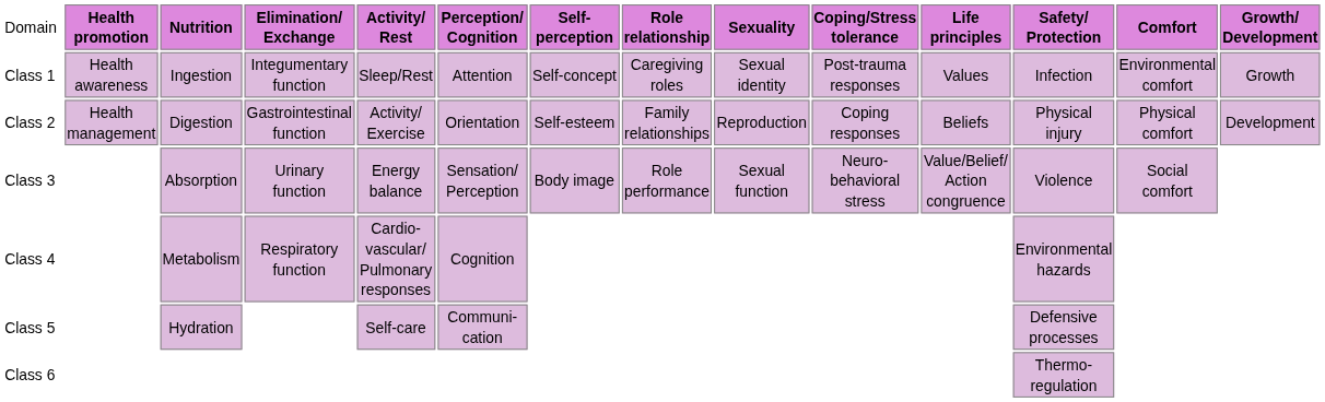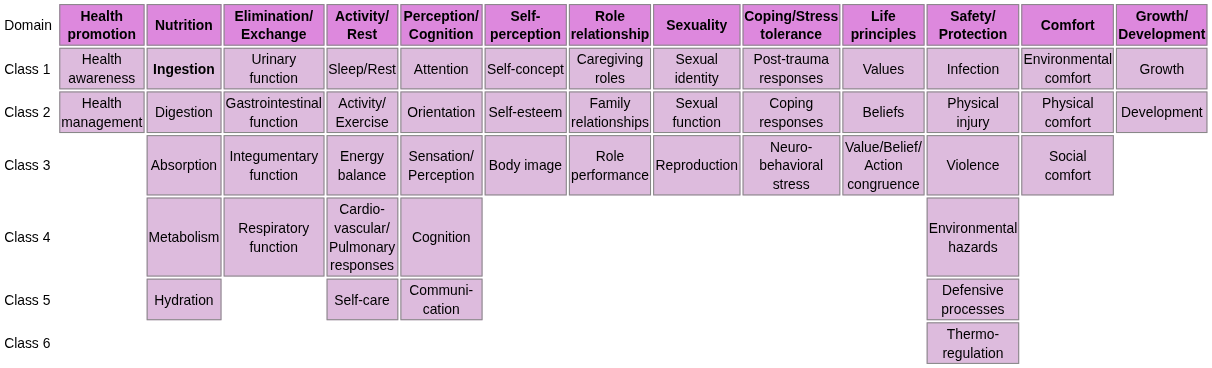 <table align=center bd=1 cp=0 cs=1 style="border-style:none;border-width:0px">
 <tr>
 <td width=50 style="border-style:none" colspan=3><small>Domain</small></td>
 <td align=center valign=center width=75 style="border-style:solid; border-width:1px; border-color:#888888; background:#dd88dd;"><small><strong>Health<br>promotion</strong></small></td>
 <td align=center valign=center width=60 style="border-style:solid; border-width:1px; border-color:#888888; background:#dd88dd;"><small><strong>Nutrition</strong></small></td>
 <td align=center valign=center width=75 style="border-style:solid; border-width:1px; border-color:#888888; background:#dd88dd;"><small><strong>Elimination/<br>Exchange</strong></small></td>
 <td align=center valign=center width=60 style="border-style:solid; border-width:1px; border-color:#888888; background:#dd88dd;"><small><strong>Activity/<br>Rest</strong></small></td>
 <td align=center valign=center width=75 style="border-style:solid; border-width:1px; border-color:#888888; background:#dd88dd;"><small><strong>Perception/<br>Cognition</strong></small></td>
 <td align=center valign=center width=75 style="border-style:solid; border-width:1px; border-color:#888888; background:#dd88dd;"><small><strong>Self-<br>perception</strong></small></td>
 <td align=center valign=center width=75 style="border-style:solid; border-width:1px; border-color:#888888; background:#dd88dd;"><small><strong>Role<br>relationship</strong></small></td>
 <td align=center valign=center width=75 style="border-style:solid; border-width:1px; border-color:#888888; background:#dd88dd;"><small><strong>Sexuality</strong></small></td>
 <td align=center valign=center width=75 style="border-style:solid; border-width:1px; border-color:#888888; background:#dd88dd;"><small><strong>Coping/Stress<br>tolerance</strong></small></td>
 <td align=center valign=center width=75 style="border-style:solid; border-width:1px; border-color:#888888; background:#dd88dd;"><small><strong>Life<br>principles</strong></small></td>
 <td align=center valign=center width=75 style="border-style:solid; border-width:1px; border-color:#888888; background:#dd88dd;"><small><strong>Safety/<br>Protection</strong></small></td>
 <td align=center valign=center width=75 style="border-style:solid; border-width:1px; border-color:#888888; background:#dd88dd;"><small><strong>Comfort</strong></small></td>
 <td align=center valign=center width=75 style="border-style:solid; border-width:1px; border-color:#888888; background:#dd88dd;"><small><strong>Growth/<br>Development</strong></small></td>
 </tr>
 <tr>
 <td width=32 style="border-style:none" colspan=3><small>Class 1</small></td>
 <td align=center valign=center width=32 style="border-style:solid; border-width:1px; border-color:#888888; background:#ddbbdd;"><small>Health<br>awareness</small></td>
-<td align=center valign=center width=32 style="border-style:solid; border-width:1px; border-color:#888888; background:#ddbbdd;"><small>Ingestion</small></td>
-<td align=center valign=center width=32 style="border-style:solid; border-width:1px; border-color:#888888; background:#ddbbdd;"><small>Integumentary<br>function</small></td>
+<td align=center valign=center width=32 style="border-style:solid; border-width:1px; border-color:#888888; background:#ddbbdd;"><strong><small>Ingestion</small></strong></td>
+<td align=center valign=center width=32 style="border-style:solid; border-width:1px; border-color:#888888; background:#ddbbdd;"><small>Urinary<br>function</small></td>
 <td align=center valign=center width=32 style="border-style:solid; border-width:1px; border-color:#888888; background:#ddbbdd;"><small>Sleep/Rest</small></td>
 <td align=center valign=center width=32 style="border-style:solid; border-width:1px; border-color:#888888; background:#ddbbdd;"><small>Attention</small></td>
 <td align=center valign=center width=32 style="border-style:solid; border-width:1px; border-color:#888888; background:#ddbbdd;"><small>Self-concept</small></td>
 <td align=center valign=center width=32 style="border-style:solid; border-width:1px; border-color:#888888; background:#ddbbdd;"><small>Caregiving<br>roles</small></td>
 <td align=center valign=center width=32 style="border-style:solid; border-width:1px; border-color:#888888; background:#ddbbdd;"><small>Sexual<br>identity</small></td>
 <td align=center valign=center width=32 style="border-style:solid; border-width:1px; border-color:#888888; background:#ddbbdd;"><small>Post-trauma<br>responses</small></td>
 <td align=center valign=center width=32 style="border-style:solid; border-width:1px; border-color:#888888; background:#ddbbdd;"><small>Values</small></td>
 <td align=center valign=center width=32 style="border-style:solid; border-width:1px; border-color:#888888; background:#ddbbdd;"><small>Infection</small></td>
 <td align=center valign=center width=32 style="border-style:solid; border-width:1px; border-color:#888888; background:#ddbbdd;"><small>Environmental<br>comfort</small></td>
 <td align=center valign=center width=32 style="border-style:solid; border-width:1px; border-color:#888888; background:#ddbbdd;"><small>Growth</small></td>
 </tr>
 <tr>
 <td width=32 style="border-style:none" colspan=3><small>Class 2</small></td>
 <td align=center valign=center width=32 style="border-style:solid; border-width:1px; border-color:#888888; background:#ddbbdd;"><small>Health<br>management</small></td>
 <td align=center valign=center width=32 style="border-style:solid; border-width:1px; border-color:#888888; background:#ddbbdd;"><small>Digestion</small></td>
 <td align=center valign=center width=32 style="border-style:solid; border-width:1px; border-color:#888888; background:#ddbbdd;"><small>Gastrointestinal<br>function</small></td>
 <td align=center valign=center width=32 style="border-style:solid; border-width:1px; border-color:#888888; background:#ddbbdd;"><small>Activity/<br>Exercise</small></td>
 <td align=center valign=center width=32 style="border-style:solid; border-width:1px; border-color:#888888; background:#ddbbdd;"><small>Orientation</small></td>
 <td align=center valign=center width=32 style="border-style:solid; border-width:1px; border-color:#888888; background:#ddbbdd;"><small>Self-esteem</small></td>
 <td align=center valign=center width=32 style="border-style:solid; border-width:1px; border-color:#888888; background:#ddbbdd;"><small>Family<br>relationships</small></td>
-<td align=center valign=center width=32 style="border-style:solid; border-width:1px; border-color:#888888; background:#ddbbdd;"><small>Reproduction</small></td>
+<td align=center valign=center width=32 style="border-style:solid; border-width:1px; border-color:#888888; background:#ddbbdd;"><small>Sexual<br>function</small></td>
 <td align=center valign=center width=32 style="border-style:solid; border-width:1px; border-color:#888888; background:#ddbbdd;"><small>Coping<br>responses</small></td>
 <td align=center valign=center width=32 style="border-style:solid; border-width:1px; border-color:#888888; background:#ddbbdd;"><small>Beliefs</small></td>
 <td align=center valign=center width=32 style="border-style:solid; border-width:1px; border-color:#888888; background:#ddbbdd;"><small>Physical<br>injury</small></td>
 <td align=center valign=center width=32 style="border-style:solid; border-width:1px; border-color:#888888; background:#ddbbdd;"><small>Physical<br>comfort</small></td>
 <td align=center valign=center width=32 style="border-style:solid; border-width:1px; border-color:#888888; background:#ddbbdd;"><small>Development</small></td>
 </tr>
 <tr>
 <td width=32 style="border-style:none" colspan=3><small>Class 3</small></td>
 <td></td>
 <td align=center valign=center width=32 style="border-style:solid; border-width:1px; border-color:#888888; background:#ddbbdd;"><small>Absorption</small></td>
-<td align=center valign=center width=32 style="border-style:solid; border-width:1px; border-color:#888888; background:#ddbbdd;"><small>Urinary<br>function</small></td>
+<td align=center valign=center width=32 style="border-style:solid; border-width:1px; border-color:#888888; background:#ddbbdd;"><small>Integumentary<br>function</small></td>
 <td align=center valign=center width=32 style="border-style:solid; border-width:1px; border-color:#888888; background:#ddbbdd;"><small>Energy<br>balance</small></td>
 <td align=center valign=center width=32 style="border-style:solid; border-width:1px; border-color:#888888; background:#ddbbdd;"><small>Sensation/<br>Perception</small></td>
 <td align=center valign=center width=32 style="border-style:solid; border-width:1px; border-color:#888888; background:#ddbbdd;"><small>Body image</small></td>
 <td align=center valign=center width=32 style="border-style:solid; border-width:1px; border-color:#888888; background:#ddbbdd;"><small>Role<br>performance</small></td>
-<td align=center valign=center width=32 style="border-style:solid; border-width:1px; border-color:#888888; background:#ddbbdd;"><small>Sexual<br>function</small></td>
+<td align=center valign=center width=32 style="border-style:solid; border-width:1px; border-color:#888888; background:#ddbbdd;"><small>Reproduction</small></td>
 <td align=center valign=center width=32 style="border-style:solid; border-width:1px; border-color:#888888; background:#ddbbdd;"><small>Neuro-behavioral<br>stress</small></td>
 <td align=center valign=center width=32 style="border-style:solid; border-width:1px; border-color:#888888; background:#ddbbdd;"><small>Value/Belief/<br>Action<br>congruence</small></td>
 <td align=center valign=center width=32 style="border-style:solid; border-width:1px; border-color:#888888; background:#ddbbdd;"><small>Violence</small></td>
 <td align=center valign=center width=32 style="border-style:solid; border-width:1px; border-color:#888888; background:#ddbbdd;"><small>Social<br>comfort</small></td>
 <td></td>
 </tr>
 <tr>
 <td width=32 style="border-style:none" colspan=3><small>Class 4</small></td>
 <td></td>
 <td align=center valign=center width=32 style="border-style:solid; border-width:1px; border-color:#888888; background:#ddbbdd;"><small>Metabolism</small></td>
 <td align=center valign=center width=32 style="border-style:solid; border-width:1px; border-color:#888888; background:#ddbbdd;"><small>Respiratory<br>function</small></td>
 <td align=center valign=center width=32 style="border-style:solid; border-width:1px; border-color:#888888; background:#ddbbdd;"><small>Cardio-vascular/<br>Pulmonary<br>responses</small></td>
 <td align=center valign=center width=32 style="border-style:solid; border-width:1px; border-color:#888888; background:#ddbbdd;"><small>Cognition</small></td>
 <td></td>
 <td></td>
 <td></td>
 <td></td>
 <td></td>
 <td align=center valign=center width=32 style="border-style:solid; border-width:1px; border-color:#888888; background:#ddbbdd;"><small>Environmental<br>hazards</small></td>
 <td></td>
 <td></td>
 </tr>
 <tr>
 <td width=32 style="border-style:none" colspan=3><small>Class 5</small></td>
 <td></td>
 <td align=center valign=center width=32 style="border-style:solid; border-width:1px; border-color:#888888; background:#ddbbdd;"><small>Hydration</small></td>
 <td></td>
 <td align=center valign=center width=32 style="border-style:solid; border-width:1px; border-color:#888888; background:#ddbbdd;"><small>Self-care</small></td>
 <td align=center valign=center width=32 style="border-style:solid; border-width:1px; border-color:#888888; background:#ddbbdd;"><small>Communi-<br>cation</small></td>
 <td></td>
 <td></td>
 <td></td>
 <td></td>
 <td></td>
 <td align=center valign=center width=32 style="border-style:solid; border-width:1px; border-color:#888888; background:#ddbbdd;"><small>Defensive<br>processes</small></td>
 <td></td>
 <td></td>
 </tr>
 <tr>
 <td width=32 style="border-style:none" colspan=3><small>Class 6</small></td>
 <td></td>
 <td></td>
 <td></td>
 <td></td>
 <td></td>
 <td></td>
 <td></td>
 <td></td>
 <td></td>
 <td></td>
 <td align=center valign=center width=32 style="border-style:solid; border-width:1px; border-color:#888888; background:#ddbbdd;"><small>Thermo-<br>regulation</small></td>
 <td></td>
 <td></td>
 </tr>
 </table>
